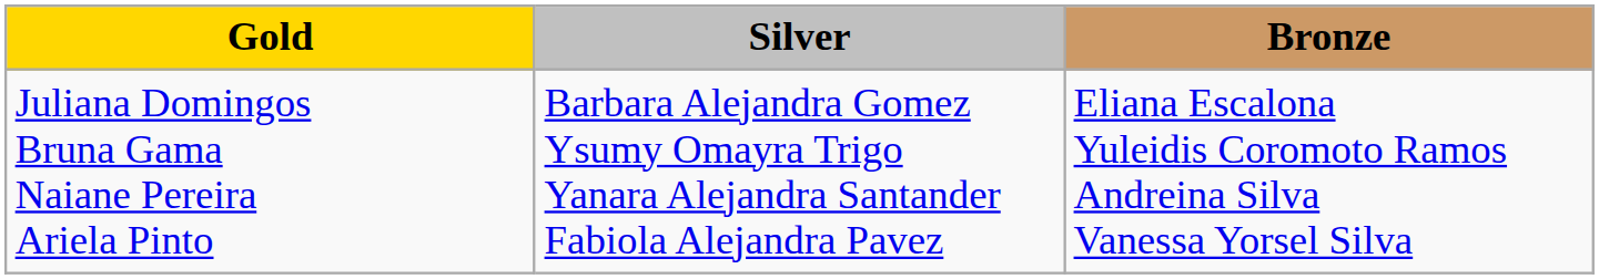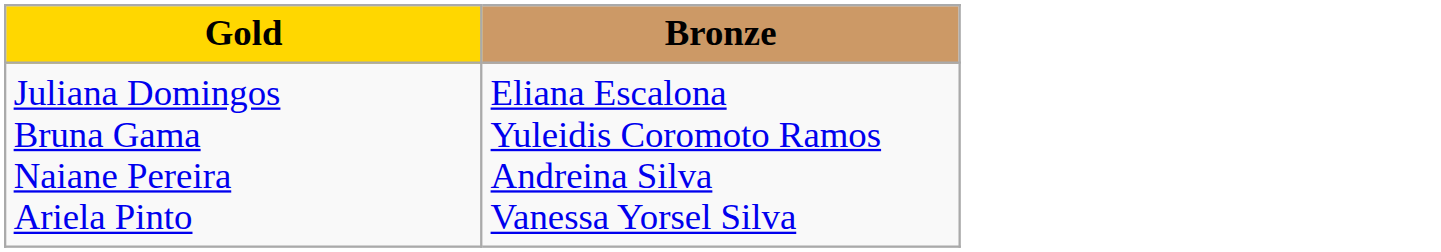 <table class="wikitable" style="text-align:left">
 <tr align="center">
 <td width=200 bgcolor=gold><strong>Gold</strong></td>
-<td width=200 bgcolor=silver><strong>Silver</strong></td>
 <td width=200 bgcolor=CC9966><strong>Bronze</strong></td>
 </tr>
 <tr>
 <td><a href='#'>Juliana Domingos</a><br><a href='#'>Bruna Gama</a><br><a href='#'>Naiane Pereira</a><br><a href='#'>Ariela Pinto</a><br><em></em></td>
-<td><a href='#'>Barbara Alejandra Gomez</a><br><a href='#'>Ysumy Omayra Trigo</a><br><a href='#'>Yanara Alejandra Santander</a><br><a href='#'>Fabiola Alejandra Pavez</a><br><em></em></td>
 <td><a href='#'>Eliana Escalona</a><br><a href='#'>Yuleidis Coromoto Ramos</a><br><a href='#'>Andreina Silva</a><br><a href='#'>Vanessa Yorsel Silva</a><br><em></em></td>
 </tr>
 </table>
